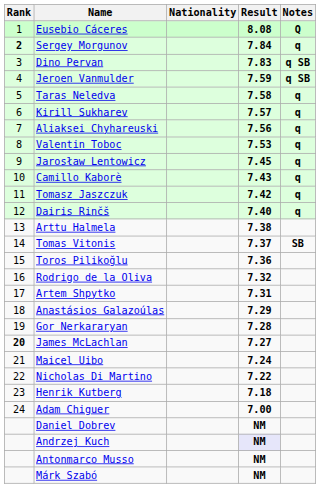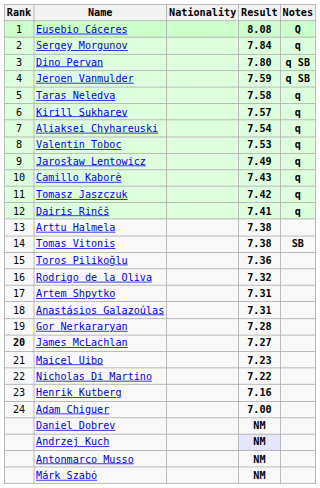 <table class="wikitable sortable" style="text-align:center">
 <tr>
 <th>Rank</th>
 <th>Name</th>
 <th>Nationality</th>
 <th>Result</th>
 <th>Notes</th>
 </tr>
 <tr bgcolor=ccffcc>
 <td>1</td>
 <td align=left><a href='#'>Eusebio Cáceres</a></td>
 <td align=left></td>
 <td><strong>8.08</strong></td>
 <td><strong>Q</strong></td>
 </tr>
 <tr bgcolor=ddffdd>
-<td><strong>2</strong></td>
+<td>2</td>
 <td align=left><a href='#'>Sergey Morgunov</a></td>
 <td align=left></td>
 <td><strong>7.84</strong></td>
 <td><strong>q</strong></td>
 </tr>
 <tr bgcolor=ddffdd>
 <td>3</td>
 <td align=left><a href='#'>Dino Pervan</a></td>
 <td align=left></td>
-<td><strong>7.83</strong></td>
+<td><strong>7.80</strong></td>
 <td><strong>q SB</strong></td>
 </tr>
 <tr bgcolor=ddffdd>
 <td>4</td>
 <td align=left><a href='#'>Jeroen Vanmulder</a></td>
 <td align=left></td>
 <td><strong>7.59</strong></td>
 <td><strong>q SB</strong></td>
 </tr>
 <tr bgcolor=ddffdd>
 <td>5</td>
 <td align=left><a href='#'>Taras Neledva</a></td>
 <td align=left></td>
 <td><strong>7.58</strong></td>
 <td><strong>q</strong></td>
 </tr>
 <tr bgcolor=ddffdd>
 <td>6</td>
 <td align=left><a href='#'>Kirill Sukharev</a></td>
 <td align=left></td>
 <td><strong>7.57</strong></td>
 <td><strong>q</strong></td>
 </tr>
 <tr bgcolor=ddffdd>
 <td>7</td>
 <td align=left><a href='#'>Aliaksei Chyhareuski</a></td>
 <td align=left></td>
-<td><strong>7.56</strong></td>
+<td><strong>7.54</strong></td>
 <td><strong>q</strong></td>
 </tr>
 <tr bgcolor=ddffdd>
 <td>8</td>
 <td align=left><a href='#'>Valentin Toboc</a></td>
 <td align=left></td>
 <td><strong>7.53</strong></td>
 <td><strong>q</strong></td>
 </tr>
 <tr bgcolor=ddffdd>
 <td>9</td>
 <td align=left><a href='#'>Jarosław Lentowicz</a></td>
 <td align=left></td>
-<td><strong>7.45</strong></td>
+<td><strong>7.49</strong></td>
 <td><strong>q</strong></td>
 </tr>
 <tr bgcolor=ddffdd>
 <td>10</td>
 <td align=left><a href='#'>Camillo Kaborè</a></td>
 <td align=left></td>
 <td><strong>7.43</strong></td>
 <td><strong>q</strong></td>
 </tr>
 <tr bgcolor=ddffdd>
 <td>11</td>
 <td align=left><a href='#'>Tomasz Jaszczuk</a></td>
 <td align=left></td>
 <td><strong>7.42</strong></td>
 <td><strong>q</strong></td>
 </tr>
 <tr bgcolor=ddffdd>
 <td>12</td>
 <td align=left><a href='#'>Dairis Rinčš</a></td>
 <td align=left></td>
-<td><strong>7.40</strong></td>
+<td><strong>7.41</strong></td>
 <td><strong>q</strong></td>
 </tr>
 <tr>
 <td>13</td>
 <td align=left><a href='#'>Arttu Halmela</a></td>
 <td align=left></td>
 <td><strong>7.38</strong></td>
 <td></td>
 </tr>
 <tr>
 <td>14</td>
 <td align=left><a href='#'>Tomas Vitonis</a></td>
 <td align=left></td>
-<td><strong>7.37</strong></td>
+<td><strong>7.38</strong></td>
 <td><strong>SB</strong></td>
 </tr>
 <tr>
 <td>15</td>
 <td align=left><a href='#'>Toros Pilikoğlu</a></td>
 <td align=left></td>
 <td><strong>7.36</strong></td>
 <td></td>
 </tr>
 <tr>
 <td>16</td>
 <td align=left><a href='#'>Rodrigo de la Oliva</a></td>
 <td align=left></td>
 <td><strong>7.32</strong></td>
 <td></td>
 </tr>
 <tr>
 <td>17</td>
 <td align=left><a href='#'>Artem Shpytko</a></td>
 <td align=left></td>
 <td><strong>7.31</strong></td>
 <td></td>
 </tr>
 <tr>
 <td>18</td>
 <td align=left><a href='#'>Anastásios Galazoúlas</a></td>
 <td align=left></td>
-<td><strong>7.29</strong></td>
+<td><strong>7.31</strong></td>
 <td></td>
 </tr>
 <tr>
 <td>19</td>
 <td align=left><a href='#'>Gor Nerkararyan</a></td>
 <td align=left></td>
 <td><strong>7.28</strong></td>
 <td></td>
 </tr>
 <tr>
 <td><strong>20</strong></td>
 <td align=left><a href='#'>James McLachlan</a></td>
 <td align=left></td>
 <td><strong>7.27</strong></td>
 <td></td>
 </tr>
 <tr>
 <td>21</td>
 <td align=left><a href='#'>Maicel Uibo</a></td>
 <td align=left></td>
-<td><strong>7.24</strong></td>
+<td><strong>7.23</strong></td>
 <td></td>
 </tr>
 <tr>
 <td>22</td>
 <td align=left><a href='#'>Nicholas Di Martino</a></td>
 <td align=left></td>
 <td><strong>7.22</strong></td>
 <td></td>
 </tr>
 <tr>
 <td>23</td>
 <td align=left><a href='#'>Henrik Kutberg</a></td>
 <td align=left></td>
-<td><strong>7.18</strong></td>
+<td><strong>7.16</strong></td>
 <td></td>
 </tr>
 <tr>
 <td>24</td>
 <td align=left><a href='#'>Adam Chiguer</a></td>
 <td align=left></td>
 <td><strong>7.00</strong></td>
 <td></td>
 </tr>
 <tr>
 <td></td>
 <td align=left><a href='#'>Daniel Dobrev</a></td>
 <td align=left></td>
 <td><strong>NM</strong></td>
 <td></td>
 </tr>
 <tr>
 <td></td>
 <td align=left><a href='#'>Andrzej Kuch</a></td>
 <td align=left></td>
 <td style="background: lavender;"><strong>NM</strong></td>
 <td></td>
 </tr>
 <tr>
 <td></td>
 <td align=left><a href='#'>Antonmarco Musso</a></td>
 <td align=left></td>
 <td><strong>NM</strong></td>
 <td></td>
 </tr>
 <tr>
 <td></td>
 <td align=left><a href='#'>Márk Szabó</a></td>
 <td align=left></td>
 <td><strong>NM</strong></td>
 <td></td>
 </tr>
 </table>
